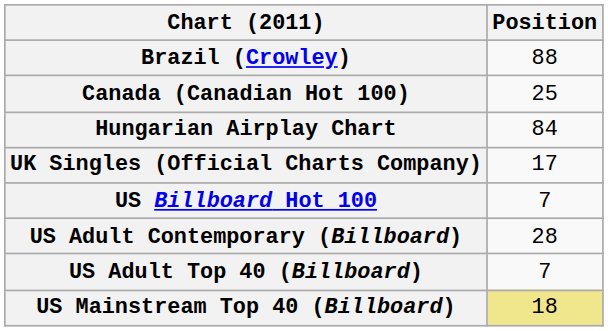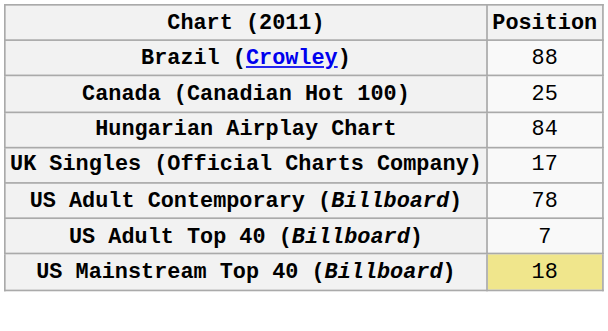 <table class="wikitable sortable plainrowheaders" style="text-align:center;">
 <tr>
 <th>Chart (2011)</th>
 <th>Position</th>
 </tr>
 <tr>
 <th scope="row">Brazil (<a href='#'>Crowley</a>)</th>
 <td style="text-align:center;">88</td>
 </tr>
 <tr>
 <th scope="row">Canada (Canadian Hot 100)</th>
 <td style="text-align:center;">25</td>
 </tr>
 <tr>
 <th scope="row">Hungarian Airplay Chart</th>
 <td style="text-align:center;">84</td>
 </tr>
 <tr>
 <th scope="row">UK Singles (Official Charts Company)</th>
 <td>17</td>
 </tr>
 <tr>
-<th scope="row">US <a href='#'><em>Billboard</em> Hot 100</a></th>
-<td style="text-align:center;">7</td>
-</tr>
-<tr>
 <th scope="row">US Adult Contemporary (<em>Billboard</em>)</th>
-<td>28</td>
+<td>78</td>
 </tr>
 <tr>
 <th scope="row">US Adult Top 40 (<em>Billboard</em>)</th>
 <td>7</td>
 </tr>
 <tr>
 <th scope="row">US Mainstream Top 40 (<em>Billboard</em>)</th>
 <td style="background: khaki;">18</td>
 </tr>
 </table>
